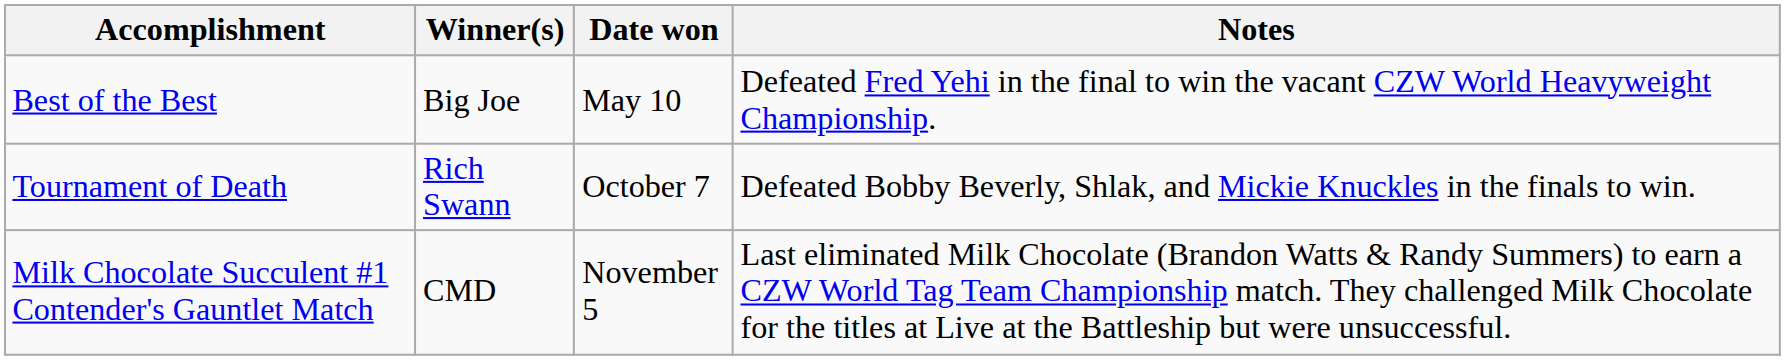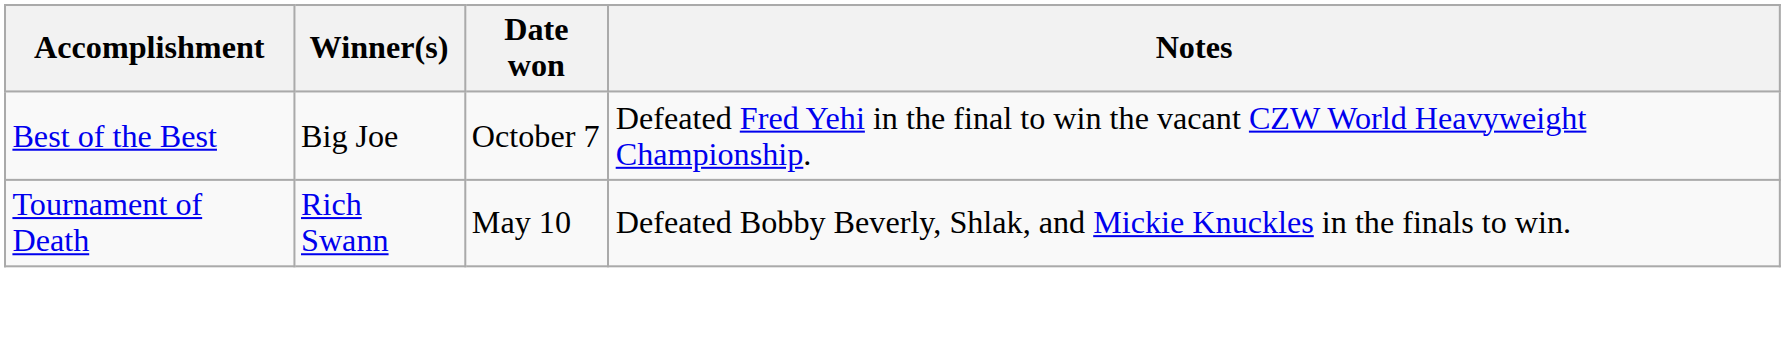 <table class="wikitable" style="width:100%;">
 <tr>
 <th>Accomplishment</th>
 <th>Winner(s)</th>
 <th>Date won</th>
 <th>Notes</th>
 </tr>
 <tr>
 <td><a href='#'>Best of the Best</a></td>
 <td>Big Joe</td>
-<td>May 10</td>
+<td>October 7</td>
 <td>Defeated <a href='#'>Fred Yehi</a> in the final to win the vacant <a href='#'>CZW World Heavyweight Championship</a>.</td>
 </tr>
 <tr>
 <td><a href='#'>Tournament of Death</a></td>
 <td><a href='#'>Rich Swann</a></td>
-<td>October 7</td>
+<td>May 10</td>
 <td>Defeated Bobby Beverly, Shlak, and <a href='#'>Mickie Knuckles</a> in the finals to win.</td>
 </tr>
-<tr>
-<td><a href='#'>Milk Chocolate Succulent #1 Contender's Gauntlet Match</a></td>
-<td>CMD<br></td>
-<td>November 5</td>
-<td>Last eliminated Milk Chocolate (Brandon Watts & Randy Summers) to earn a <a href='#'>CZW World Tag Team Championship</a> match. They challenged Milk Chocolate for the titles at Live at the Battleship but were unsuccessful.</td>
-</tr>
 </table>
